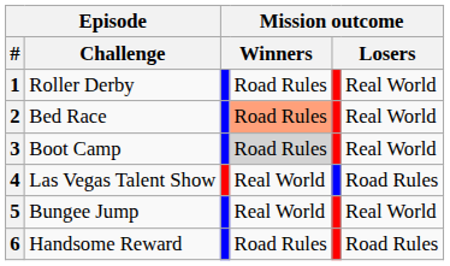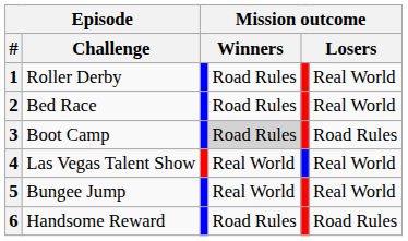 <table class="wikitable">
 <tr>
 <th colspan=2>Episode</th>
 <th colspan=4>Mission outcome</th>
 </tr>
 <tr>
 <th>#</th>
 <th>Challenge</th>
 <th colspan=2>Winners</th>
 <th colspan=2>Losers</th>
 </tr>
 <tr>
 <th>1</th>
 <td>Roller Derby</td>
 <td bgcolor="blue"></td>
 <td>Road Rules</td>
 <td bgcolor="red"></td>
 <td>Real World</td>
 </tr>
 <tr>
 <th>2</th>
 <td>Bed Race</td>
 <td bgcolor="blue"></td>
-<td style="background: lightsalmon;">Road Rules</td>
+<td>Road Rules</td>
 <td bgcolor="red"></td>
 <td>Real World</td>
 </tr>
 <tr>
 <th>3</th>
 <td>Boot Camp</td>
 <td bgcolor="blue"></td>
 <td style="background: lightgrey;">Road Rules</td>
 <td bgcolor="red"></td>
-<td>Real World</td>
+<td>Road Rules</td>
 </tr>
 <tr>
 <th>4</th>
 <td>Las Vegas Talent Show</td>
 <td bgcolor="red"></td>
 <td>Real World</td>
 <td bgcolor="blue"></td>
-<td>Road Rules</td>
+<td>Real World</td>
 </tr>
 <tr>
 <th>5</th>
 <td>Bungee Jump</td>
 <td bgcolor="blue"></td>
 <td>Real World</td>
 <td bgcolor="red"></td>
 <td>Real World</td>
 </tr>
 <tr>
 <th>6</th>
 <td>Handsome Reward</td>
 <td bgcolor="blue"></td>
 <td>Road Rules</td>
 <td bgcolor="red"></td>
 <td>Road Rules</td>
 </tr>
 </table>
